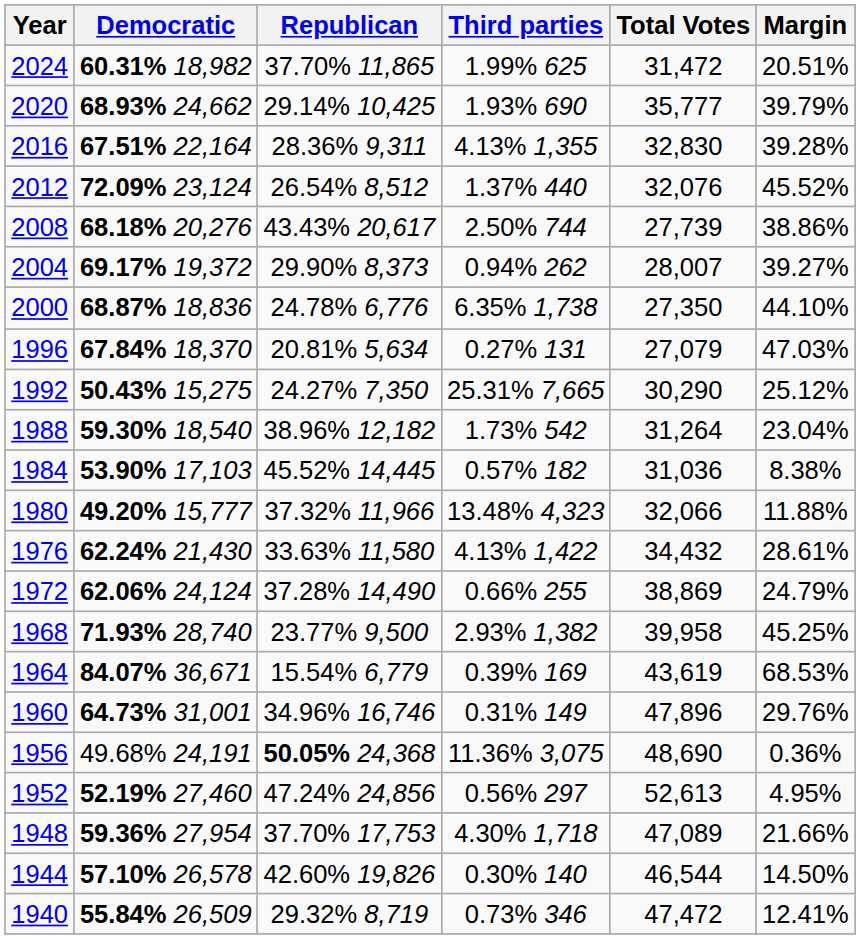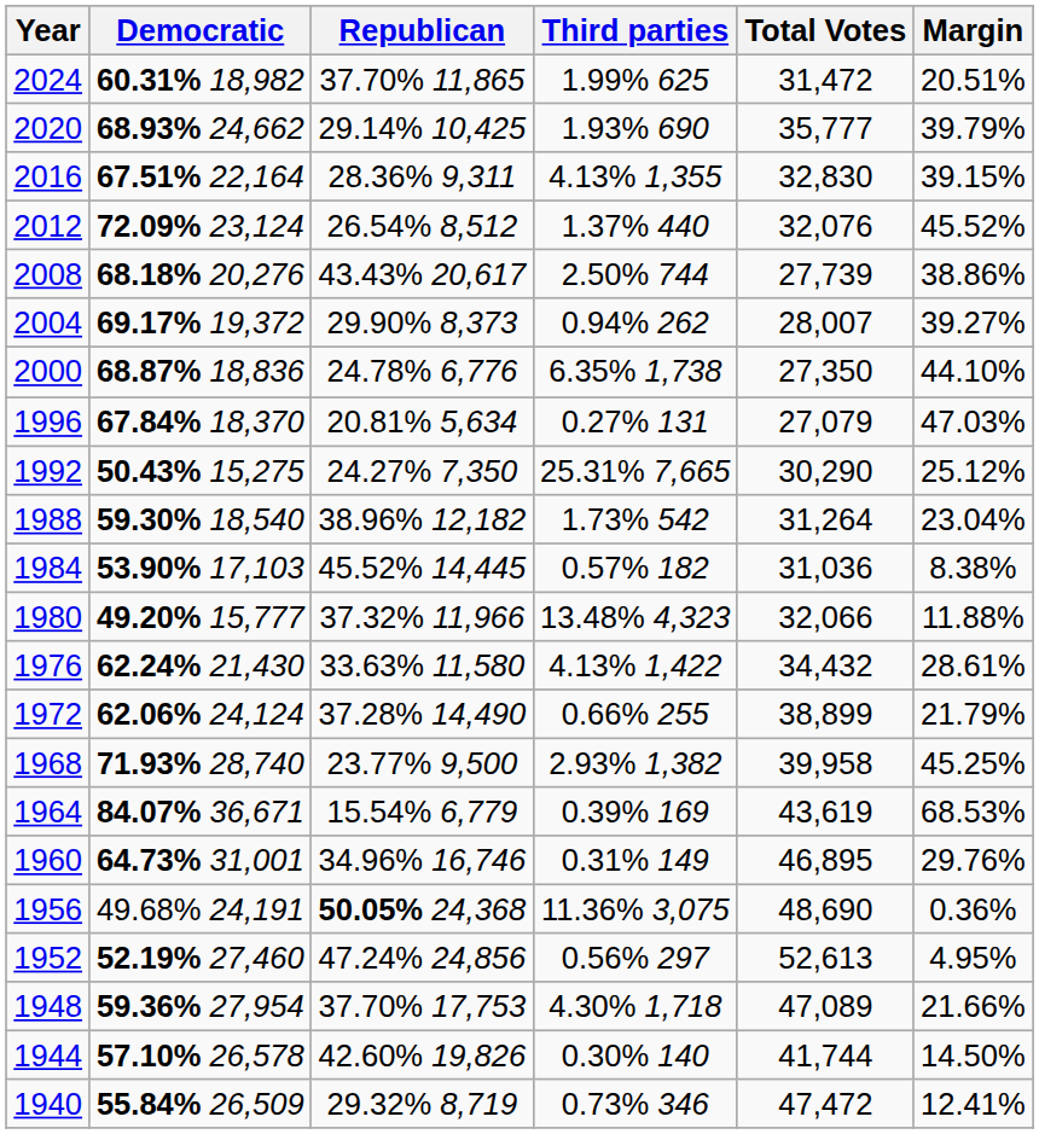 <table class="wikitable mw-collapsible" style="float:center; margin:1em; font-size:95%;">
 <tr style="background:lightgrey;">
 <th>Year</th>
 <th><a href='#'>Democratic</a></th>
 <th><a href='#'>Republican</a></th>
 <th><a href='#'>Third parties</a></th>
 <th>Total Votes</th>
 <th>Margin</th>
 </tr>
 <tr>
 <td align="center" ><a href='#'>2024</a></td>
 <td align="center" ><strong>60.31%</strong> <em>18,982</em></td>
 <td align="center" >37.70% <em>11,865</em></td>
 <td align="center" >1.99% <em>625</em></td>
 <td align="center" >31,472</td>
 <td align="center" >20.51%</td>
 </tr>
 <tr>
 <td align="center" ><a href='#'>2020</a></td>
 <td align="center" ><strong>68.93%</strong> <em>24,662</em></td>
 <td align="center" >29.14% <em>10,425</em></td>
 <td align="center" >1.93% <em>690</em></td>
 <td align="center" >35,777</td>
 <td align="center" >39.79%</td>
 </tr>
 <tr>
 <td align="center" ><a href='#'>2016</a></td>
 <td align="center" ><strong>67.51%</strong> <em>22,164</em></td>
 <td align="center" >28.36% <em>9,311</em></td>
 <td align="center" >4.13% <em>1,355</em></td>
 <td align="center" >32,830</td>
-<td align="center" >39.28%</td>
+<td align="center" >39.15%</td>
 </tr>
 <tr>
 <td align="center" ><a href='#'>2012</a></td>
 <td align="center" ><strong>72.09%</strong> <em>23,124</em></td>
 <td align="center" >26.54% <em>8,512</em></td>
 <td align="center" >1.37% <em>440</em></td>
 <td align="center" >32,076</td>
 <td align="center" >45.52%</td>
 </tr>
 <tr>
 <td align="center" ><a href='#'>2008</a></td>
 <td align="center" ><strong>68.18%</strong> <em>20,276</em></td>
 <td align="center" >43.43% <em>20,617</em></td>
 <td align="center" >2.50% <em>744</em></td>
 <td align="center" >27,739</td>
 <td align="center" >38.86%</td>
 </tr>
 <tr>
 <td align="center" ><a href='#'>2004</a></td>
 <td align="center" ><strong>69.17%</strong> <em>19,372</em></td>
 <td align="center" >29.90% <em>8,373</em></td>
 <td align="center" >0.94% <em>262</em></td>
 <td align="center" >28,007</td>
 <td align="center" >39.27%</td>
 </tr>
 <tr>
 <td align="center" ><a href='#'>2000</a></td>
 <td align="center" ><strong>68.87%</strong> <em>18,836</em></td>
 <td align="center" >24.78% <em>6,776</em></td>
 <td align="center" >6.35% <em>1,738</em></td>
 <td align="center" >27,350</td>
 <td align="center" >44.10%</td>
 </tr>
 <tr>
 <td align="center" ><a href='#'>1996</a></td>
 <td align="center" ><strong>67.84%</strong> <em>18,370</em></td>
 <td align="center" >20.81% <em>5,634</em></td>
 <td align="center" >0.27% <em>131</em></td>
 <td align="center" >27,079</td>
 <td align="center" >47.03%</td>
 </tr>
 <tr>
 <td align="center" ><a href='#'>1992</a></td>
 <td align="center" ><strong>50.43%</strong> <em>15,275</em></td>
 <td align="center" >24.27% <em>7,350</em></td>
 <td align="center" >25.31% <em>7,665</em></td>
 <td align="center" >30,290</td>
 <td align="center" >25.12%</td>
 </tr>
 <tr>
 <td align="center" ><a href='#'>1988</a></td>
 <td align="center" ><strong>59.30%</strong> <em>18,540</em></td>
 <td align="center" >38.96% <em>12,182</em></td>
 <td align="center" >1.73% <em>542</em></td>
 <td align="center" >31,264</td>
 <td align="center" >23.04%</td>
 </tr>
 <tr>
 <td align="center" ><a href='#'>1984</a></td>
 <td align="center" ><strong>53.90%</strong> <em>17,103</em></td>
 <td align="center" >45.52% <em>14,445</em></td>
 <td align="center" >0.57% <em>182</em></td>
 <td align="center" >31,036</td>
 <td align="center" >8.38%</td>
 </tr>
 <tr>
 <td align="center" ><a href='#'>1980</a></td>
 <td align="center" ><strong>49.20%</strong> <em>15,777</em></td>
 <td align="center" >37.32% <em>11,966</em></td>
 <td align="center" >13.48% <em>4,323</em></td>
 <td align="center" >32,066</td>
 <td align="center" >11.88%</td>
 </tr>
 <tr>
 <td align="center" ><a href='#'>1976</a></td>
 <td align="center" ><strong>62.24%</strong> <em>21,430</em></td>
 <td align="center" >33.63% <em>11,580</em></td>
 <td align="center" >4.13% <em>1,422</em></td>
 <td align="center" >34,432</td>
 <td align="center" >28.61%</td>
 </tr>
 <tr>
 <td align="center" ><a href='#'>1972</a></td>
 <td align="center" ><strong>62.06%</strong> <em>24,124</em></td>
 <td align="center" >37.28% <em>14,490</em></td>
 <td align="center" >0.66% <em>255</em></td>
-<td align="center" >38,869</td>
-<td align="center" >24.79%</td>
+<td align="center" >38,899</td>
+<td align="center" >21.79%</td>
 </tr>
 <tr>
 <td align="center" ><a href='#'>1968</a></td>
 <td align="center" ><strong>71.93%</strong> <em>28,740</em></td>
 <td align="center" >23.77% <em>9,500</em></td>
 <td align="center" >2.93% <em>1,382</em></td>
 <td align="center" >39,958</td>
 <td align="center" >45.25%</td>
 </tr>
 <tr>
 <td align="center" ><a href='#'>1964</a></td>
 <td align="center" ><strong>84.07%</strong> <em>36,671</em></td>
 <td align="center" >15.54% <em>6,779</em></td>
 <td align="center" >0.39% <em>169</em></td>
 <td align="center" >43,619</td>
 <td align="center" >68.53%</td>
 </tr>
 <tr>
 <td align="center" ><a href='#'>1960</a></td>
 <td align="center" ><strong>64.73%</strong> <em>31,001</em></td>
 <td align="center" >34.96% <em>16,746</em></td>
 <td align="center" >0.31% <em>149</em></td>
-<td align="center" >47,896</td>
+<td align="center" >46,895</td>
 <td align="center" >29.76%</td>
 </tr>
 <tr>
 <td align="center" ><a href='#'>1956</a></td>
 <td align="center" >49.68% <em>24,191</em></td>
 <td align="center" ><strong>50.05%</strong> <em>24,368</em></td>
 <td align="center" >11.36% <em>3,075</em></td>
 <td align="center" >48,690</td>
 <td align="center" >0.36%</td>
 </tr>
 <tr>
 <td align="center" ><a href='#'>1952</a></td>
 <td align="center" ><strong>52.19%</strong> <em>27,460</em></td>
 <td align="center" >47.24% <em>24,856</em></td>
 <td align="center" >0.56% <em>297</em></td>
 <td align="center" >52,613</td>
 <td align="center" >4.95%</td>
 </tr>
 <tr>
 <td align="center" ><a href='#'>1948</a></td>
 <td align="center" ><strong>59.36%</strong> <em>27,954</em></td>
 <td align="center" >37.70% <em>17,753</em></td>
 <td align="center" >4.30% <em>1,718</em></td>
 <td align="center" >47,089</td>
 <td align="center" >21.66%</td>
 </tr>
 <tr>
 <td align="center" ><a href='#'>1944</a></td>
 <td align="center" ><strong>57.10%</strong> <em>26,578</em></td>
 <td align="center" >42.60% <em>19,826</em></td>
 <td align="center" >0.30% <em>140</em></td>
-<td align="center" >46,544</td>
+<td align="center" >41,744</td>
 <td align="center" >14.50%</td>
 </tr>
 <tr>
 <td align="center" ><a href='#'>1940</a></td>
 <td align="center" ><strong>55.84%</strong> <em>26,509</em></td>
 <td align="center" >29.32% <em>8,719</em></td>
 <td align="center" >0.73% <em>346</em></td>
 <td align="center" >47,472</td>
 <td align="center" >12.41%</td>
 </tr>
 </table>
